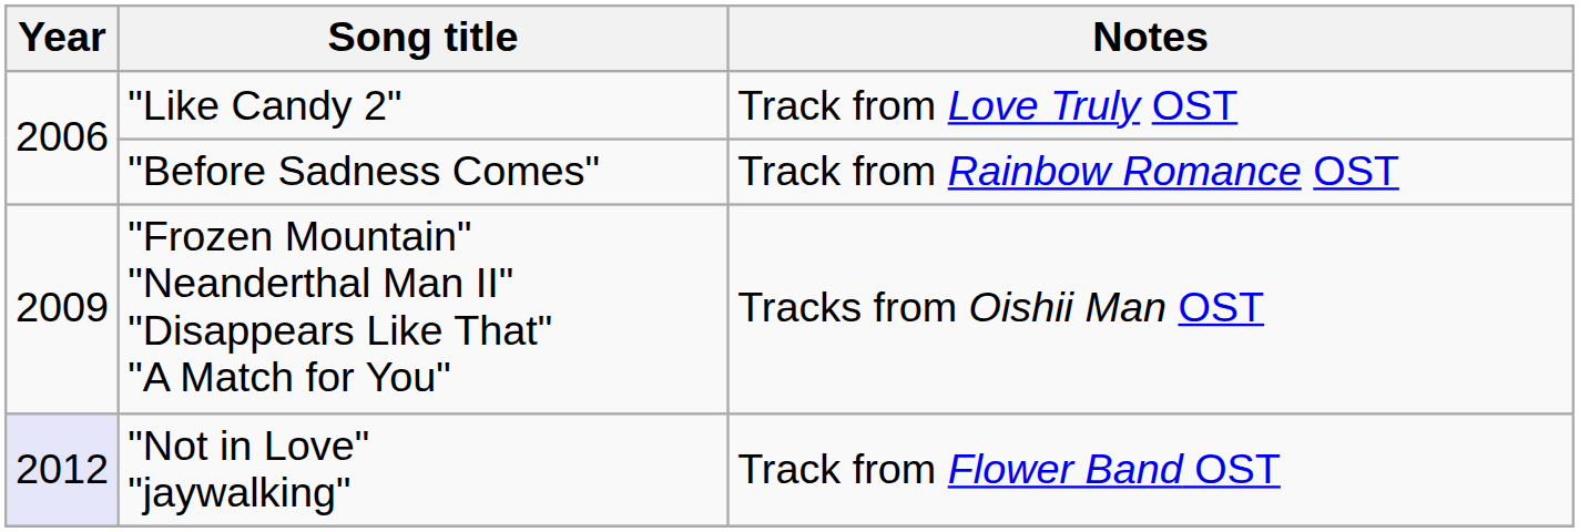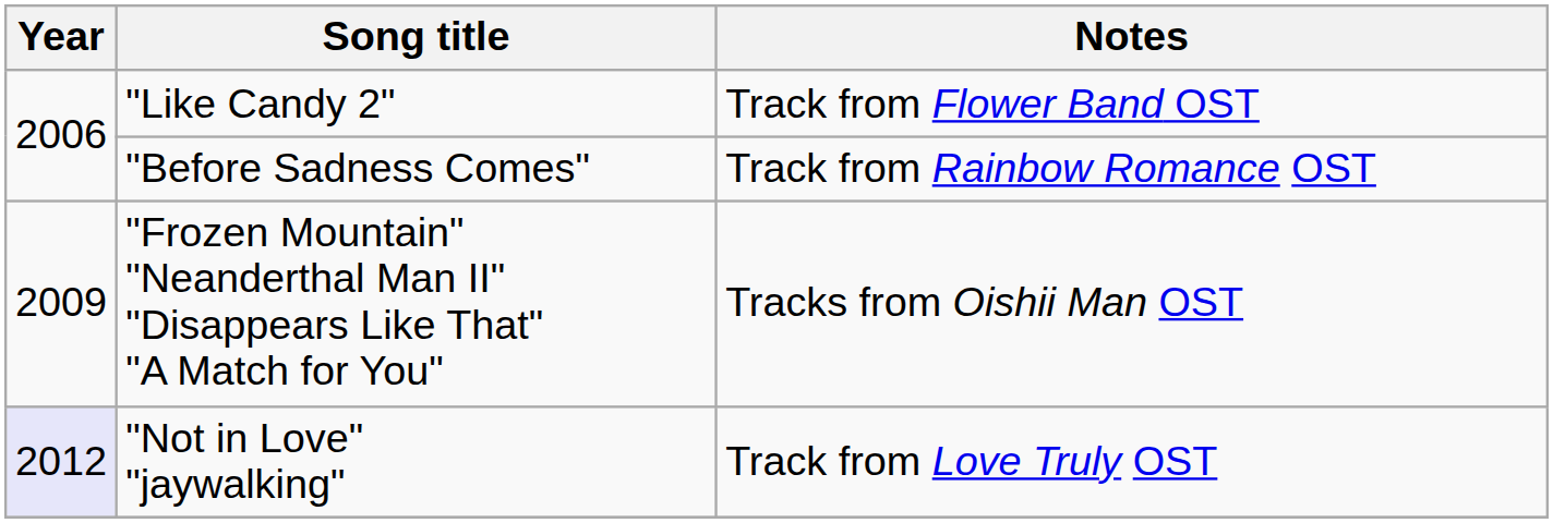 <table class="wikitable" style="width:600px">
 <tr>
 <th width=10>Year</th>
 <th>Song title</th>
 <th>Notes</th>
 </tr>
 <tr>
 <td rowspan=2>2006</td>
 <td>"Like Candy 2" </td>
-<td>Track from <em><a href='#'>Love Truly</a></em> <a href='#'>OST</a></td>
+<td>Track from <a href='#'><em>Flower Band</em> OST</a></td>
 </tr>
 <tr>
 <td>"Before Sadness Comes" </td>
 <td>Track from <em><a href='#'>Rainbow Romance</a></em> <a href='#'>OST</a></td>
 </tr>
 <tr>
 <td>2009</td>
 <td> "Frozen Mountain" <br>  "Neanderthal Man II" <br>  "Disappears Like That" <br>  "A Match for You"</td>
 <td>Tracks from <em>Oishii Man</em> <a href='#'>OST</a></td>
 </tr>
 <tr>
 <td style="background: lavender;">2012</td>
 <td>"Not in Love" <br> "jaywalking"</td>
-<td>Track from <a href='#'><em>Flower Band</em> OST</a></td>
+<td>Track from <em><a href='#'>Love Truly</a></em> <a href='#'>OST</a></td>
 </tr>
 <tr>
 </tr>
 </table>
